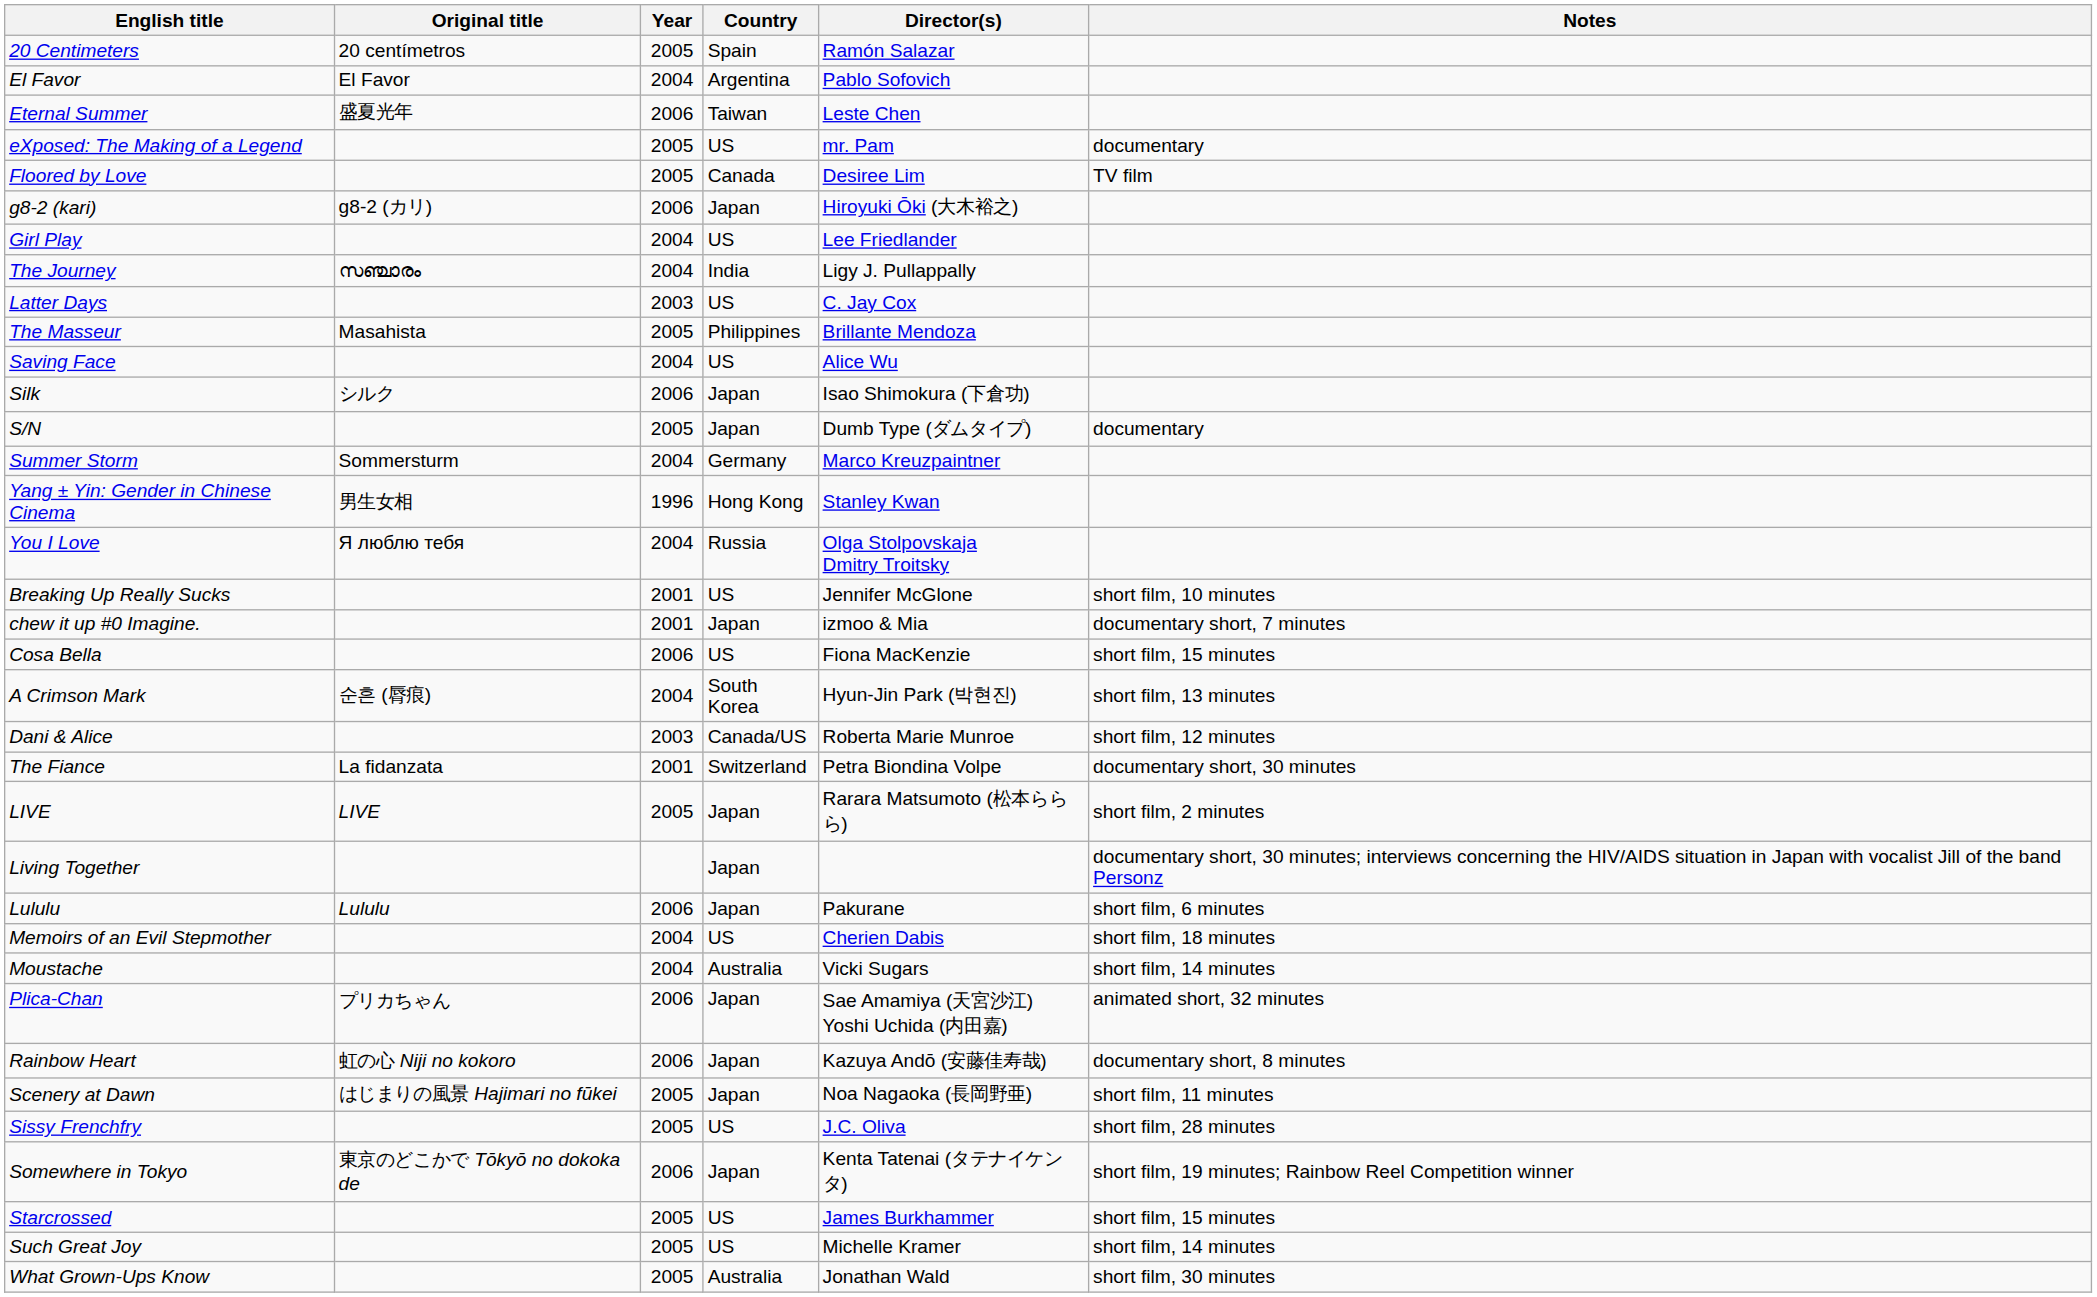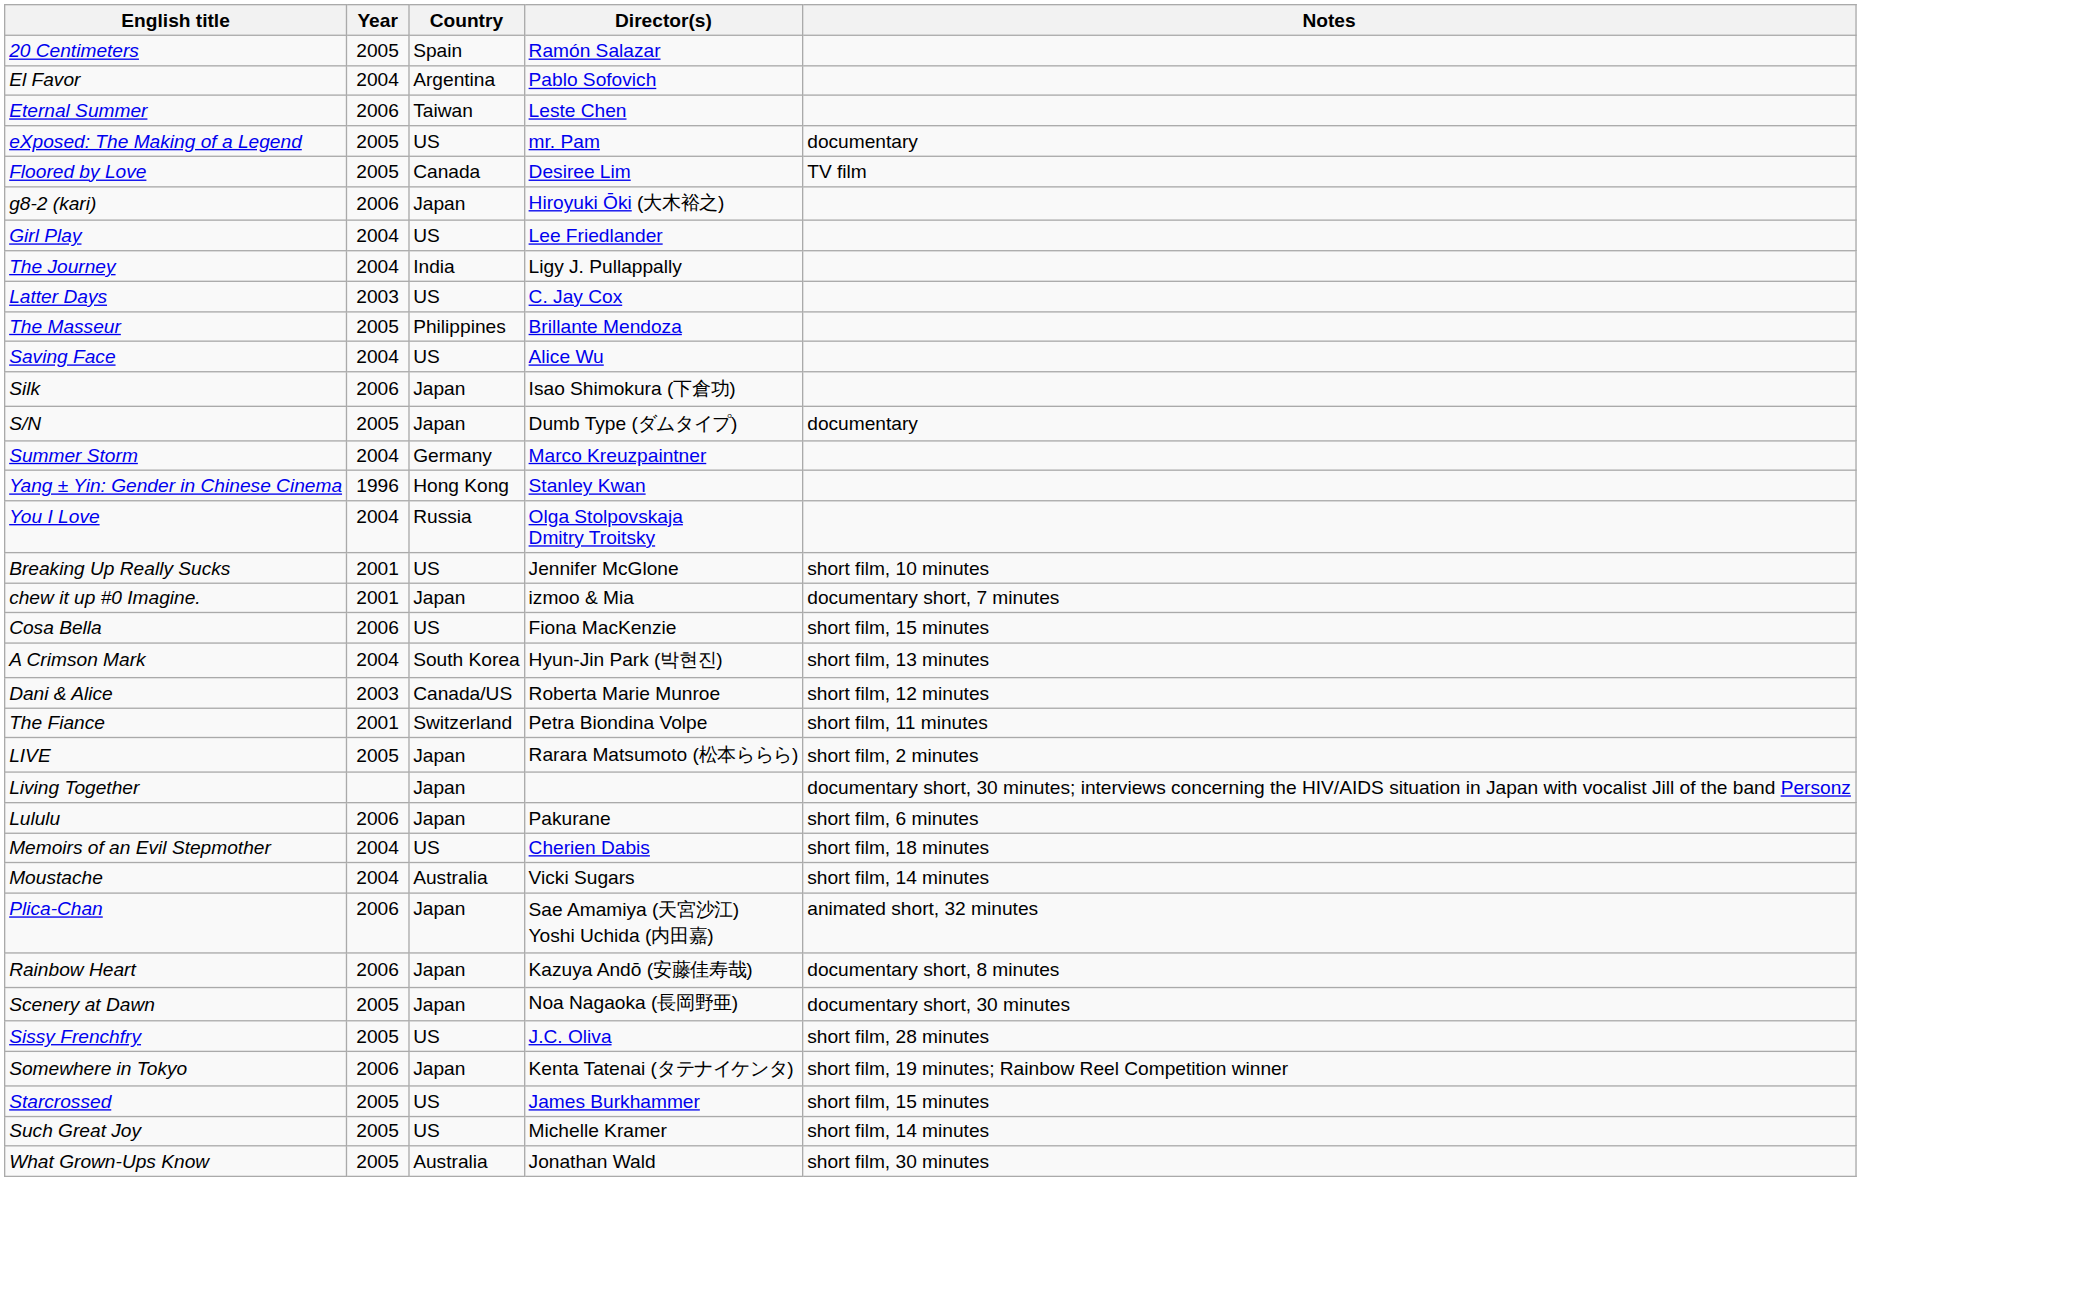 <table class="wikitable" style="font-size: 90%;">
 <tr>
 <th>English title</th>
-<th>Original title</th>
 <th style="width:40px;">Year</th>
 <th>Country</th>
 <th>Director(s)</th>
 <th>Notes</th>
 </tr>
 <tr>
 <td><em><a href='#'>20 Centimeters</a></em></td>
-<td>20 centímetros</td>
 <td style="text-align:center;">2005</td>
 <td>Spain</td>
 <td><a href='#'>Ramón Salazar</a></td>
 <td></td>
 </tr>
 <tr>
 <td><em>El Favor</em></td>
-<td>El Favor</td>
 <td style="text-align:center;">2004</td>
 <td>Argentina</td>
 <td><a href='#'>Pablo Sofovich</a></td>
 <td></td>
 </tr>
 <tr>
 <td><em><a href='#'>Eternal Summer</a></em></td>
-<td>盛夏光年</td>
 <td style="text-align:center;">2006</td>
 <td>Taiwan</td>
 <td><a href='#'>Leste Chen</a></td>
 <td></td>
 </tr>
 <tr>
 <td><em><a href='#'>eXposed: The Making of a Legend</a></em></td>
-<td></td>
 <td style="text-align:center;">2005</td>
 <td>US</td>
 <td><a href='#'>mr. Pam</a></td>
 <td>documentary</td>
 </tr>
 <tr>
 <td><em><a href='#'>Floored by Love</a></em></td>
-<td></td>
 <td style="text-align:center;">2005</td>
 <td>Canada</td>
 <td><a href='#'>Desiree Lim</a></td>
 <td>TV film</td>
 </tr>
 <tr>
 <td><em>g8-2 (kari)</em></td>
-<td>g8-2 (カリ)</td>
 <td style="text-align:center;">2006</td>
 <td>Japan</td>
 <td><a href='#'>Hiroyuki Ōki</a> (大木裕之)</td>
 <td></td>
 </tr>
 <tr>
 <td><em><a href='#'>Girl Play</a></em></td>
-<td></td>
 <td style="text-align:center;">2004</td>
 <td>US</td>
 <td><a href='#'>Lee Friedlander</a></td>
 <td></td>
 </tr>
 <tr>
 <td><em><a href='#'>The Journey</a></em></td>
-<td>സഞ്ചാരം</td>
 <td style="text-align:center;">2004</td>
 <td>India</td>
 <td>Ligy J. Pullappally</td>
 <td></td>
 </tr>
 <tr>
 <td><em><a href='#'>Latter Days</a></em></td>
-<td></td>
 <td style="text-align:center;">2003</td>
 <td>US</td>
 <td><a href='#'>C. Jay Cox</a></td>
 <td></td>
 </tr>
 <tr>
 <td><em><a href='#'>The Masseur</a></em></td>
-<td>Masahista</td>
 <td style="text-align:center;">2005</td>
 <td>Philippines</td>
 <td><a href='#'>Brillante Mendoza</a></td>
 <td></td>
 </tr>
 <tr>
 <td><em><a href='#'>Saving Face</a></em></td>
-<td></td>
 <td style="text-align:center;">2004</td>
 <td>US</td>
 <td><a href='#'>Alice Wu</a></td>
 <td></td>
 </tr>
 <tr>
 <td><em>Silk</em></td>
-<td>シルク</td>
 <td style="text-align:center;">2006</td>
 <td>Japan</td>
 <td>Isao Shimokura (下倉功)</td>
 <td></td>
 </tr>
 <tr>
 <td><em>S/N</em></td>
-<td></td>
 <td style="text-align:center;">2005</td>
 <td>Japan</td>
 <td>Dumb Type (ダムタイプ)</td>
 <td>documentary</td>
 </tr>
 <tr>
 <td><em><a href='#'>Summer Storm</a></em></td>
-<td>Sommersturm</td>
 <td style="text-align:center;">2004</td>
 <td>Germany</td>
 <td><a href='#'>Marco Kreuzpaintner</a></td>
 <td></td>
 </tr>
 <tr>
 <td><em><a href='#'>Yang ± Yin: Gender in Chinese Cinema</a></em></td>
-<td>男生女相</td>
 <td style="text-align:center;">1996</td>
 <td>Hong Kong</td>
 <td><a href='#'>Stanley Kwan</a></td>
 <td></td>
 </tr>
 <tr valign="top">
 <td><em><a href='#'>You I Love</a></em></td>
-<td>Я люблю тебя</td>
 <td style="text-align:center;">2004</td>
 <td>Russia</td>
 <td><a href='#'>Olga Stolpovskaja</a> <br> <a href='#'>Dmitry Troitsky</a></td>
 <td></td>
 </tr>
 <tr>
 <td><em>Breaking Up Really Sucks</em></td>
-<td></td>
 <td style="text-align:center;">2001</td>
 <td>US</td>
 <td>Jennifer McGlone</td>
 <td>short film, 10 minutes</td>
 </tr>
 <tr>
 <td><em>chew it up #0 Imagine.</em></td>
-<td></td>
 <td style="text-align:center;">2001</td>
 <td>Japan</td>
 <td>izmoo & Mia</td>
 <td>documentary short, 7 minutes</td>
 </tr>
 <tr>
 <td><em>Cosa Bella</em></td>
-<td></td>
 <td style="text-align:center;">2006</td>
 <td>US</td>
 <td>Fiona MacKenzie</td>
 <td>short film, 15 minutes</td>
 </tr>
 <tr>
 <td><em>A Crimson Mark</em></td>
-<td>순흔 (脣痕)</td>
 <td style="text-align:center;">2004</td>
 <td>South Korea</td>
 <td>Hyun-Jin Park (박현진)</td>
 <td>short film, 13 minutes</td>
 </tr>
 <tr>
 <td><em>Dani & Alice</em></td>
-<td></td>
 <td style="text-align:center;">2003</td>
 <td>Canada/US</td>
 <td>Roberta Marie Munroe</td>
 <td>short film, 12 minutes</td>
 </tr>
 <tr>
 <td><em>The Fiance</em></td>
-<td>La fidanzata</td>
 <td style="text-align:center;">2001</td>
 <td>Switzerland</td>
 <td>Petra Biondina Volpe</td>
-<td>documentary short, 30 minutes</td>
+<td>short film, 11 minutes</td>
 </tr>
 <tr>
-<td><em>LIVE</em></td>
 <td><em>LIVE</em></td>
 <td style="text-align:center;">2005</td>
 <td>Japan</td>
 <td>Rarara Matsumoto (松本ららら)</td>
 <td>short film, 2 minutes</td>
 </tr>
 <tr>
 <td><em>Living Together</em></td>
-<td></td>
 <td style="text-align:center;"></td>
 <td>Japan</td>
 <td></td>
 <td>documentary short, 30 minutes; interviews concerning the HIV/AIDS situation in Japan with vocalist Jill of the band <a href='#'>Personz</a></td>
 </tr>
 <tr>
-<td><em>Lululu</em></td>
 <td><em>Lululu</em></td>
 <td style="text-align:center;">2006</td>
 <td>Japan</td>
 <td>Pakurane</td>
 <td>short film, 6 minutes</td>
 </tr>
 <tr>
 <td><em>Memoirs of an Evil Stepmother</em></td>
-<td></td>
 <td style="text-align:center;">2004</td>
 <td>US</td>
 <td><a href='#'>Cherien Dabis</a></td>
 <td>short film, 18 minutes</td>
 </tr>
 <tr>
 <td><em>Moustache</em></td>
-<td></td>
 <td style="text-align:center;">2004</td>
 <td>Australia</td>
 <td>Vicki Sugars</td>
 <td>short film, 14 minutes</td>
 </tr>
 <tr valign="top">
 <td><em><a href='#'>Plica-Chan</a></em></td>
-<td>プリカちゃん</td>
 <td style="text-align:center;">2006</td>
 <td>Japan</td>
 <td>Sae Amamiya (天宮沙江) <br> Yoshi Uchida (内田嘉)</td>
 <td>animated short, 32 minutes</td>
 </tr>
 <tr>
 <td><em>Rainbow Heart</em></td>
-<td>虹の心 <em>Niji no kokoro</em></td>
 <td style="text-align:center;">2006</td>
 <td>Japan</td>
 <td>Kazuya Andō (安藤佳寿哉)</td>
 <td>documentary short, 8 minutes</td>
 </tr>
 <tr>
 <td><em>Scenery at Dawn</em></td>
-<td>はじまりの風景 <em>Hajimari no fūkei</em></td>
 <td style="text-align:center;">2005</td>
 <td>Japan</td>
 <td>Noa Nagaoka (長岡野亜)</td>
-<td>short film, 11 minutes</td>
+<td>documentary short, 30 minutes</td>
 </tr>
 <tr>
 <td><em><a href='#'>Sissy Frenchfry</a></em></td>
-<td></td>
 <td style="text-align:center;">2005</td>
 <td>US</td>
 <td><a href='#'>J.C. Oliva</a></td>
 <td>short film, 28 minutes</td>
 </tr>
 <tr>
 <td><em>Somewhere in Tokyo</em></td>
-<td>東京のどこかで <em>Tōkyō no dokoka de</em></td>
 <td style="text-align:center;">2006</td>
 <td>Japan</td>
 <td>Kenta Tatenai (タテナイケンタ)</td>
 <td>short film, 19 minutes; Rainbow Reel Competition winner</td>
 </tr>
 <tr>
 <td><em><a href='#'>Starcrossed</a></em></td>
-<td></td>
 <td style="text-align:center;">2005</td>
 <td>US</td>
 <td><a href='#'>James Burkhammer</a></td>
 <td>short film, 15 minutes</td>
 </tr>
 <tr>
 <td><em>Such Great Joy</em></td>
-<td></td>
 <td style="text-align:center;">2005</td>
 <td>US</td>
 <td>Michelle Kramer</td>
 <td>short film, 14 minutes</td>
 </tr>
 <tr>
 <td><em>What Grown-Ups Know</em></td>
-<td></td>
 <td style="text-align:center;">2005</td>
 <td>Australia</td>
 <td>Jonathan Wald</td>
 <td>short film, 30 minutes</td>
 </tr>
 </table>
